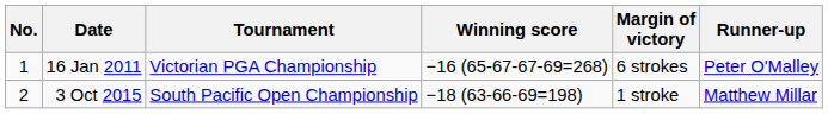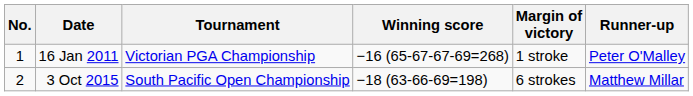 <table class="wikitable" style="font-size:95%;">
 <tr>
 <th>No.</th>
 <th>Date</th>
 <th>Tournament</th>
 <th>Winning score</th>
 <th>Margin of<br>victory</th>
 <th>Runner-up</th>
 </tr>
 <tr>
 <td align=center>1</td>
 <td align=right>16 Jan <a href='#'>2011</a></td>
 <td><a href='#'>Victorian PGA Championship</a></td>
 <td>−16 (65-67-67-69=268)</td>
-<td>6 strokes</td>
+<td>1 stroke</td>
 <td> <a href='#'>Peter O'Malley</a></td>
 </tr>
 <tr>
 <td align=center>2</td>
 <td align=right>3 Oct <a href='#'>2015</a></td>
 <td><a href='#'>South Pacific Open Championship</a></td>
 <td>−18 (63-66-69=198)</td>
-<td>1 stroke</td>
+<td>6 strokes</td>
 <td> <a href='#'>Matthew Millar</a></td>
 </tr>
 </table>
